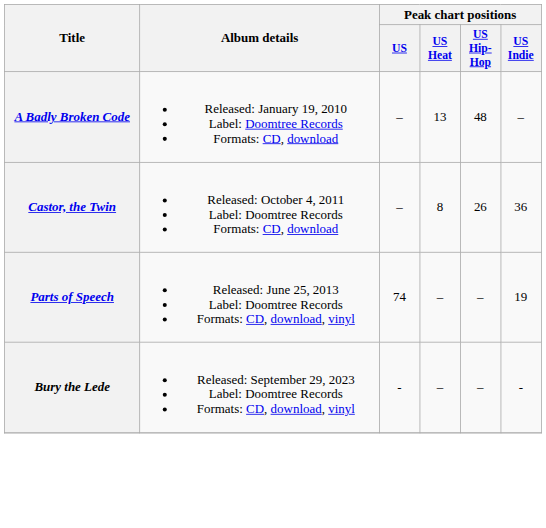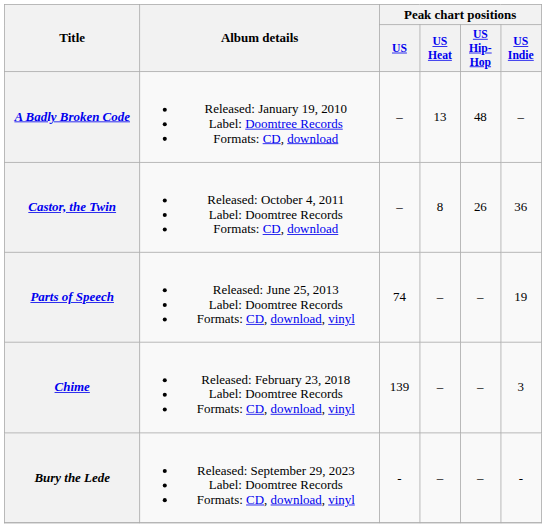 <table class="wikitable plainrowheaders" style="text-align:center;">
 <tr>
 <th scope="col" rowspan="2" style="width:10em;">Title</th>
 <th scope="col" rowspan="2" style="width:18em;">Album details</th>
 <th scope="col" colspan="4">Peak chart positions</th>
 </tr>
 <tr>
 <th scope="col" style="width:3em;font-size:90%;"><a href='#'>US</a></th>
 <th scope="col" style="width:3em;font-size:90%;"><a href='#'>US Heat</a></th>
 <th scope="col" style="width:3em;font-size:90%;"><a href='#'>US Hip-Hop</a></th>
 <th scope="col" style="width:3em;font-size:90%;"><a href='#'>US Indie</a></th>
 </tr>
 <tr>
 <th scope="row"><em><a href='#'>A Badly Broken Code</a></em></th>
 <td><br><ul><li>Released: January 19, 2010</li><li>Label: <a href='#'>Doomtree Records</a></li><li>Formats: <a href='#'>CD</a>, <a href='#'>download</a></li></ul></td>
 <td>–</td>
 <td>13</td>
 <td>48</td>
 <td>–</td>
 </tr>
 <tr>
 <th scope="row"><em><a href='#'>Castor, the Twin</a></em></th>
 <td><br><ul><li>Released: October 4, 2011</li><li>Label: Doomtree Records</li><li>Formats: <a href='#'>CD</a>, <a href='#'>download</a></li></ul></td>
 <td>–</td>
 <td>8</td>
 <td>26</td>
 <td>36</td>
 </tr>
 <tr>
 <th scope="row"><em><a href='#'>Parts of Speech</a></em></th>
 <td><br><ul><li>Released: June 25, 2013</li><li>Label: Doomtree Records</li><li>Formats: <a href='#'>CD</a>, <a href='#'>download</a>, <a href='#'>vinyl</a></li></ul></td>
 <td>74</td>
 <td>–</td>
 <td>–</td>
 <td>19</td>
 </tr>
 <tr>
+<th scope="row"><em><a href='#'>Chime</a></em></th>
+<td><br><ul><li>Released: February 23, 2018</li><li>Label: Doomtree Records</li><li>Formats: <a href='#'>CD</a>, <a href='#'>download</a>, <a href='#'>vinyl</a></li></ul></td>
+<td>139</td>
+<td>–</td>
+<td>–</td>
+<td>3</td>
+</tr>
+<tr>
 <th scope="row"><em>Bury the Lede</em></th>
 <td><br><ul><li>Released: September 29, 2023</li><li>Label: Doomtree Records</li><li>Formats: <a href='#'>CD</a>, <a href='#'>download</a>, <a href='#'>vinyl</a></li></ul></td>
 <td>-</td>
 <td>–</td>
 <td>–</td>
 <td>-</td>
 </tr>
 <tr>
 </tr>
 </table>
